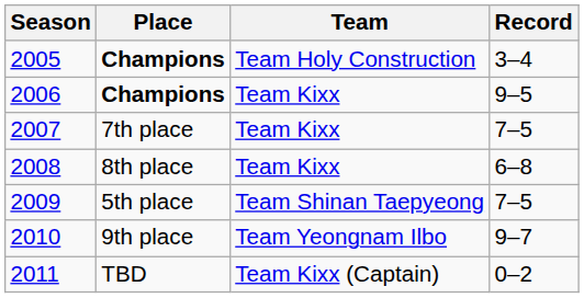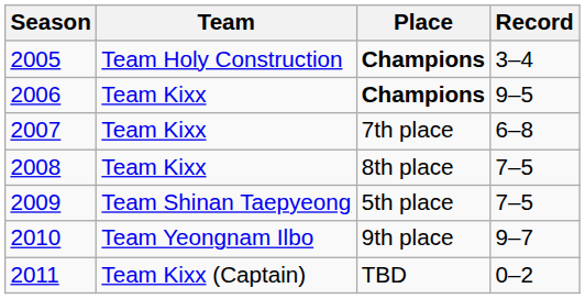 <table class = "wikitable">
 <tr>
 <th>Season</th>
+<th>Team</th>
 <th>Place</th>
-<th>Team</th>
 <th>Record</th>
 </tr>
 <tr>
 <td><a href='#'>2005</a></td>
+<td><a href='#'>Team Holy Construction</a></td>
 <td><strong>Champions</strong></td>
-<td><a href='#'>Team Holy Construction</a></td>
 <td>3–4</td>
 </tr>
 <tr>
 <td><a href='#'>2006</a></td>
+<td><a href='#'>Team Kixx</a></td>
 <td><strong>Champions</strong></td>
-<td><a href='#'>Team Kixx</a></td>
 <td>9–5</td>
 </tr>
 <tr>
 <td><a href='#'>2007</a></td>
+<td><a href='#'>Team Kixx</a></td>
 <td>7th place</td>
+<td>6–8</td>
+</tr>
+<tr>
+<td><a href='#'>2008</a></td>
 <td><a href='#'>Team Kixx</a></td>
+<td>8th place</td>
 <td>7–5</td>
 </tr>
 <tr>
-<td><a href='#'>2008</a></td>
-<td>8th place</td>
-<td><a href='#'>Team Kixx</a></td>
-<td>6–8</td>
-</tr>
-<tr>
 <td><a href='#'>2009</a></td>
+<td><a href='#'>Team Shinan Taepyeong</a></td>
 <td>5th place</td>
-<td><a href='#'>Team Shinan Taepyeong</a></td>
 <td>7–5</td>
 </tr>
 <tr>
 <td><a href='#'>2010</a></td>
+<td><a href='#'>Team Yeongnam Ilbo</a></td>
 <td>9th place</td>
-<td><a href='#'>Team Yeongnam Ilbo</a></td>
 <td>9–7</td>
 </tr>
 <tr>
 <td><a href='#'>2011</a></td>
+<td><a href='#'>Team Kixx</a> (Captain)</td>
 <td>TBD</td>
-<td><a href='#'>Team Kixx</a> (Captain)</td>
 <td>0–2</td>
 </tr>
 </table>
